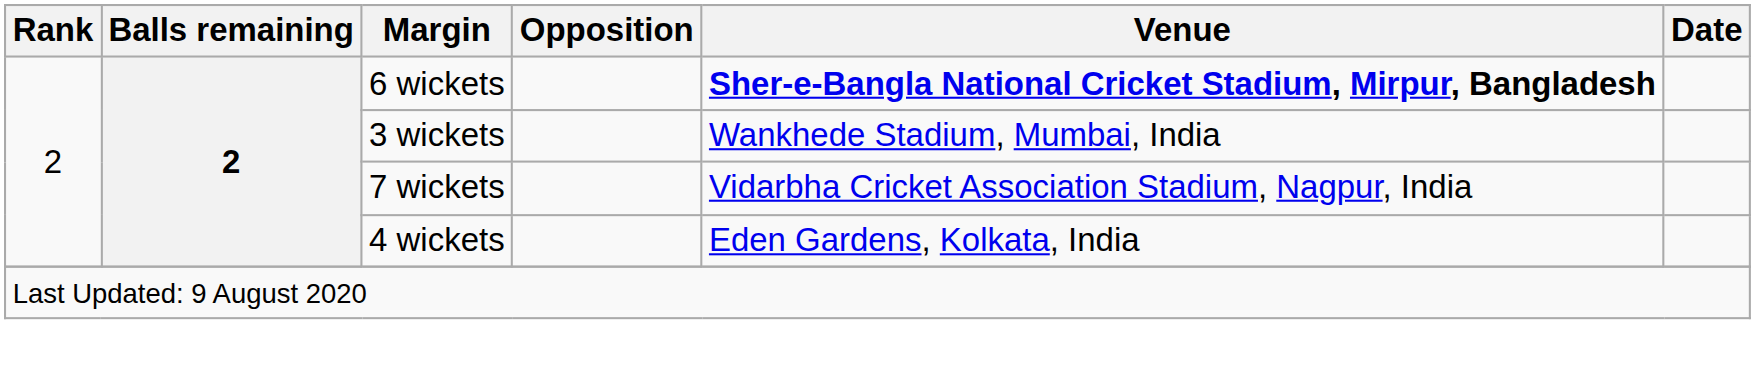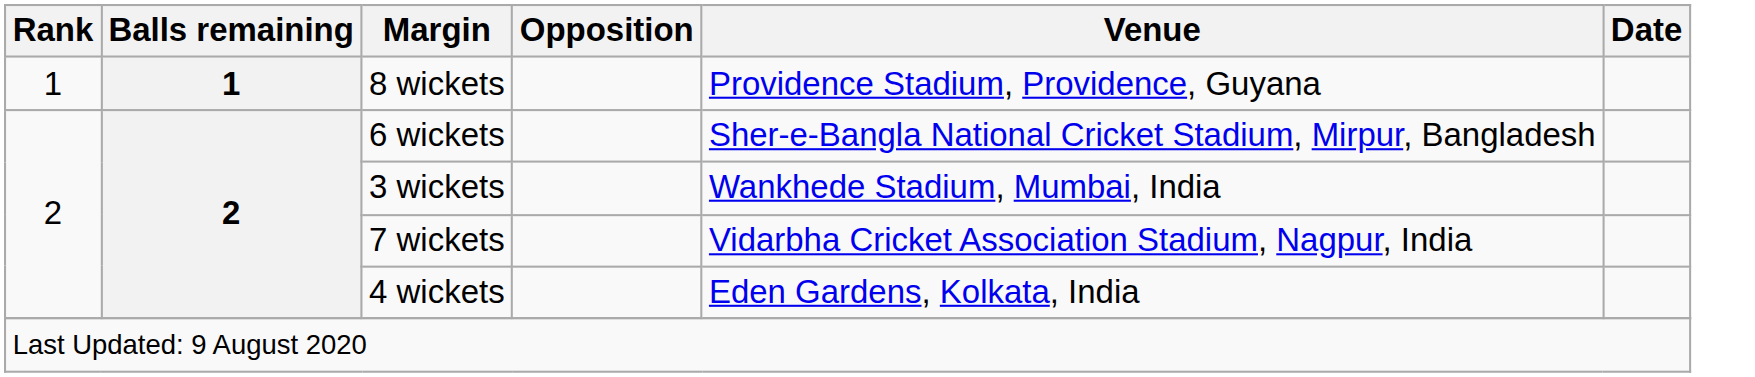 <table class="wikitable plainrowheaders sortable">
 <tr>
 <th scope=col>Rank</th>
 <th scope=col>Balls remaining</th>
 <th scope=col>Margin</th>
 <th scope=col>Opposition</th>
 <th scope=col>Venue</th>
 <th scope=col>Date</th>
 </tr>
 <tr>
+<td align=center>1</td>
+<th scope=row style=text-align:center>1</th>
+<td scope=row style=text-align:center;>8 wickets</td>
+<td></td>
+<td><a href='#'>Providence Stadium</a>, <a href='#'>Providence</a>, Guyana</td>
+<td> </td>
+</tr>
+<tr>
 <td align=center rowspan=4>2</td>
 <th scope=row style=text-align:center rowspan=4>2</th>
 <td scope=row style=text-align:center;>6 wickets</td>
 <td></td>
-<td><strong><a href='#'>Sher-e-Bangla National Cricket Stadium</a>, <a href='#'>Mirpur</a>, Bangladesh</strong></td>
+<td><a href='#'>Sher-e-Bangla National Cricket Stadium</a>, <a href='#'>Mirpur</a>, Bangladesh</td>
 <td> </td>
 </tr>
 <tr>
 <td scope=row style=text-align:center;>3 wickets</td>
 <td></td>
 <td><a href='#'>Wankhede Stadium</a>, <a href='#'>Mumbai</a>, India</td>
 <td> </td>
 </tr>
 <tr>
 <td scope=row style=text-align:center;>7 wickets</td>
 <td></td>
 <td><a href='#'>Vidarbha Cricket Association Stadium</a>, <a href='#'>Nagpur</a>, India</td>
 <td> </td>
 </tr>
 <tr>
 <td scope=row style=text-align:center;>4 wickets</td>
 <td></td>
 <td><a href='#'>Eden Gardens</a>, <a href='#'>Kolkata</a>, India</td>
 <td> </td>
 </tr>
 <tr>
 </tr>
 <tr class=sortbottom>
 <td colspan=6><small>Last Updated: 9 August 2020</small></td>
 </tr>
 </table>
